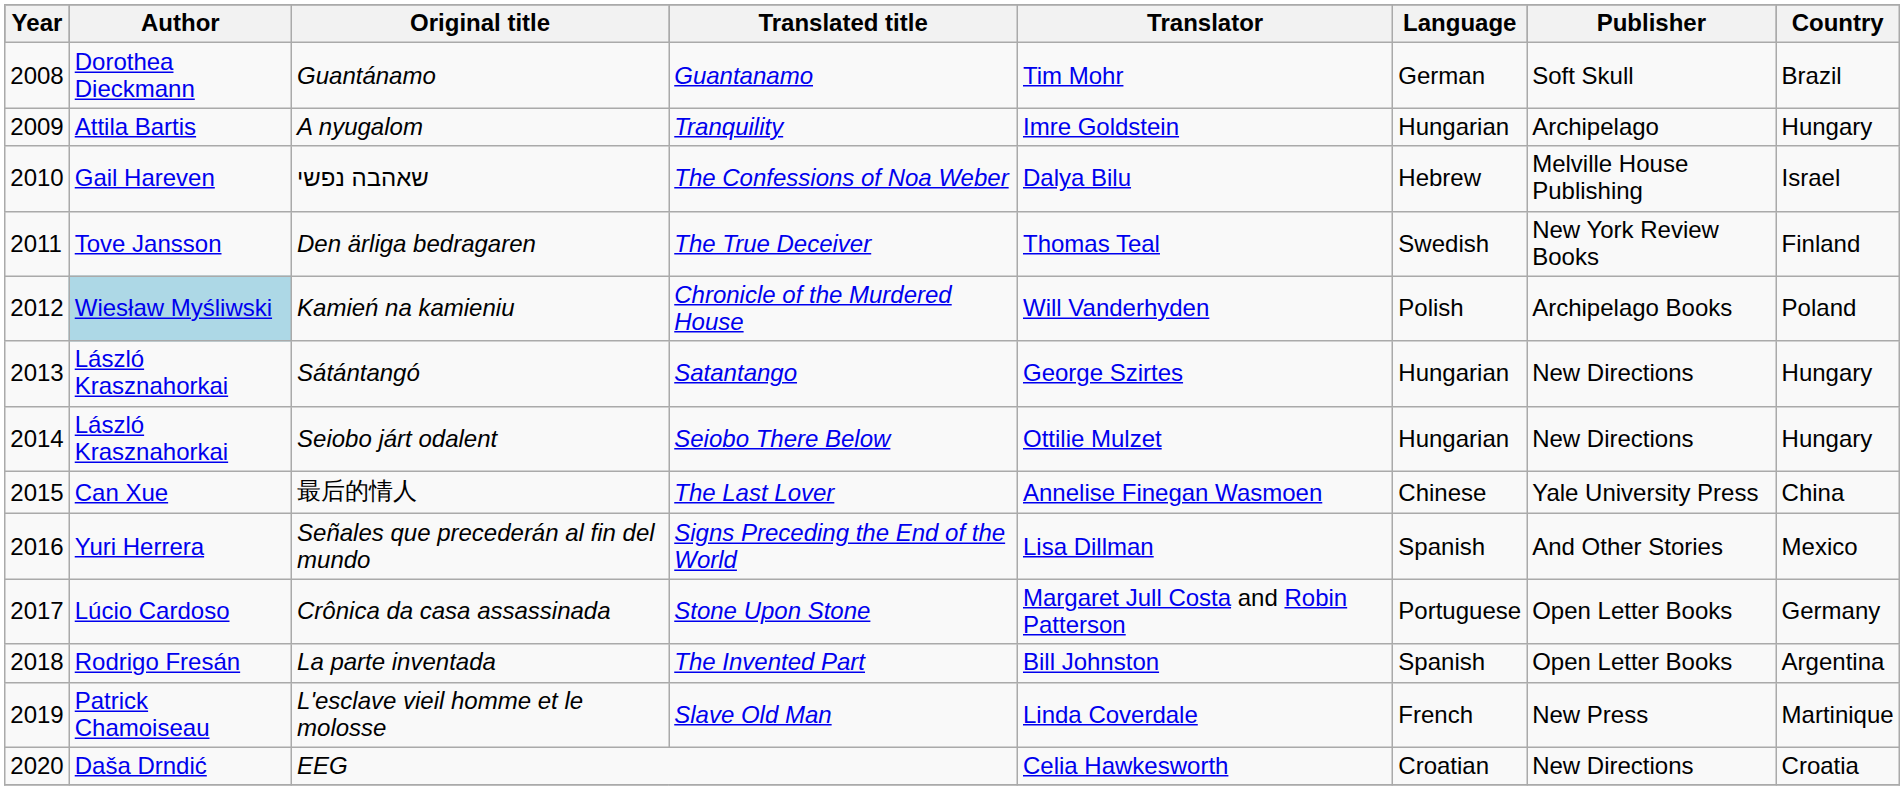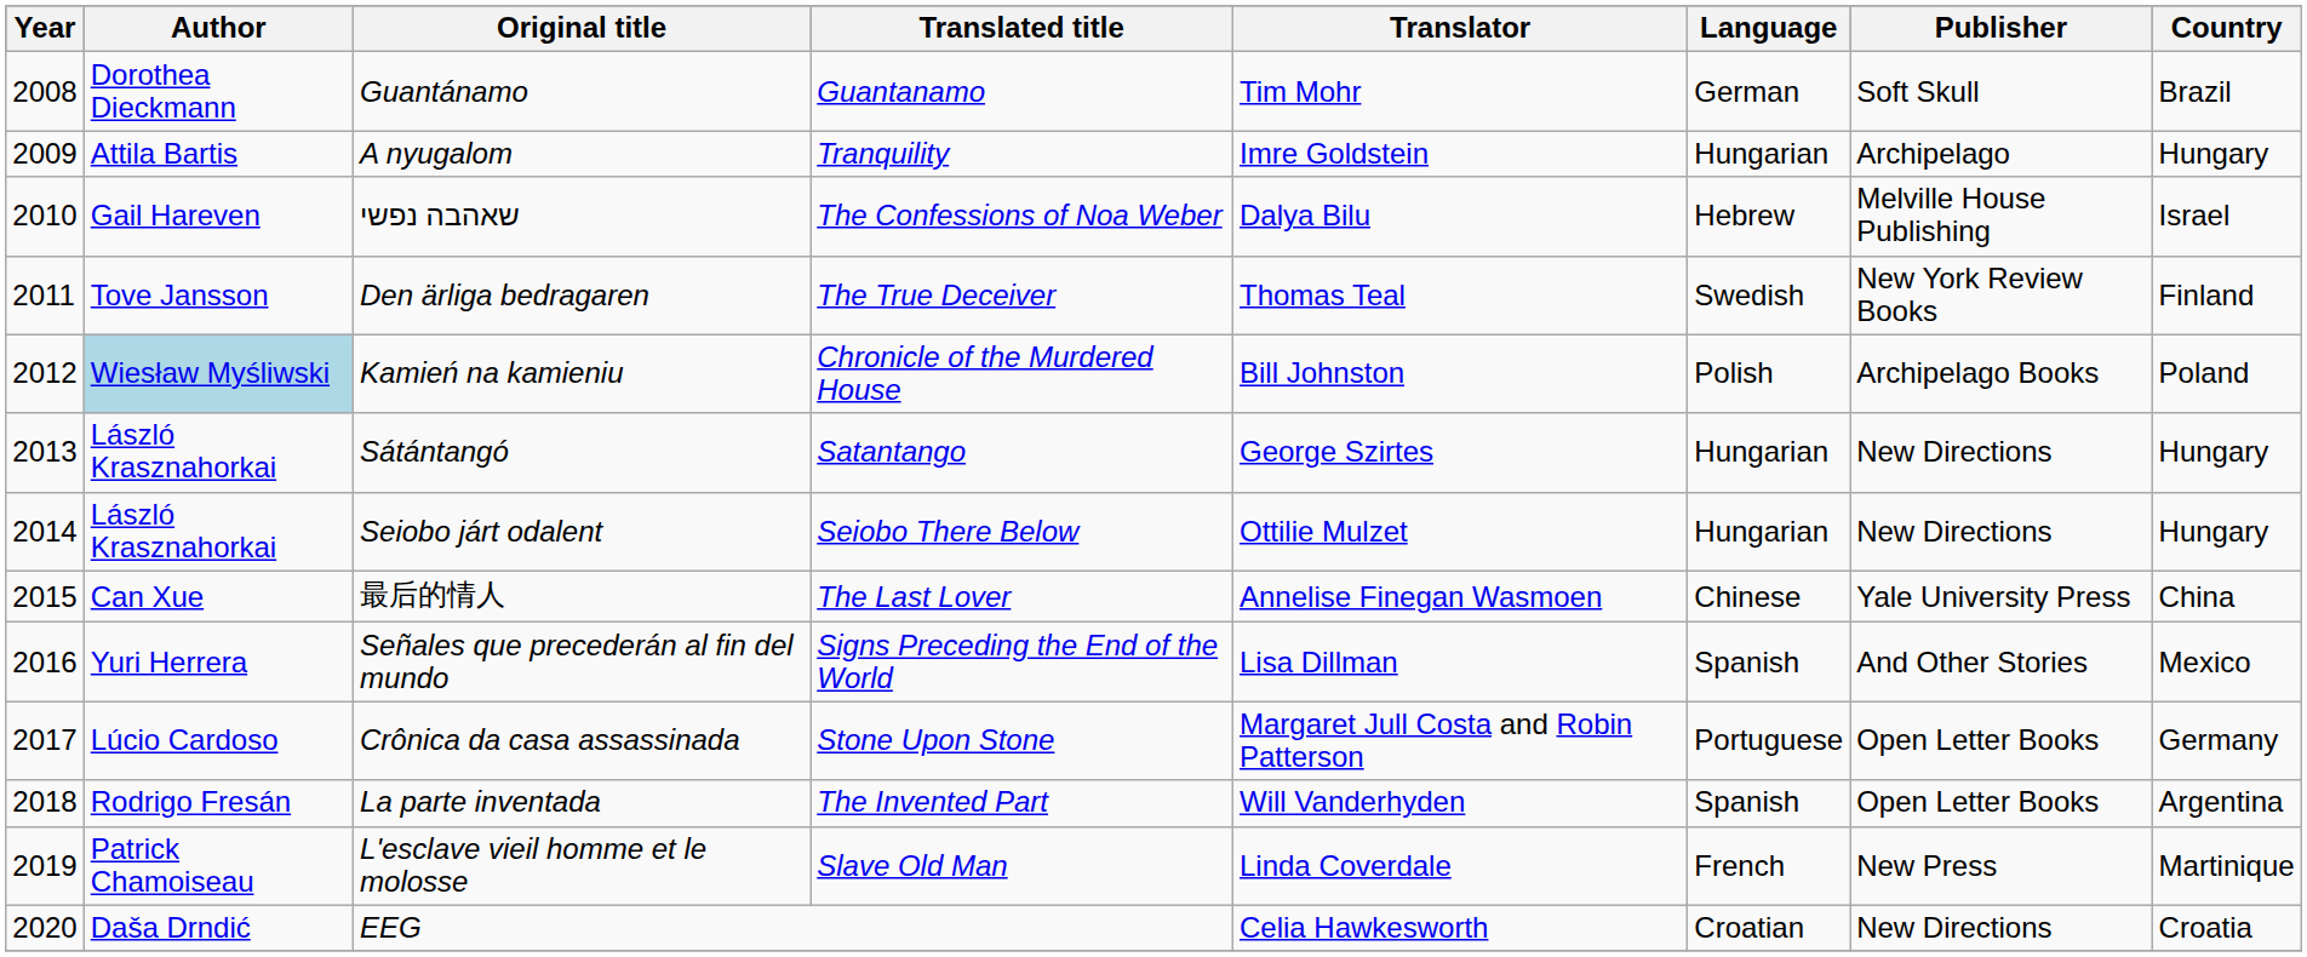 <table class="wikitable" width=100%>
 <tr bgcolor="#505050">
 <th>Year</th>
 <th>Author</th>
 <th>Original title</th>
 <th>Translated title</th>
 <th>Translator</th>
 <th>Language</th>
 <th>Publisher</th>
 <th>Country</th>
 </tr>
 <tr>
 <td>2008</td>
 <td><a href='#'>Dorothea Dieckmann</a></td>
 <td><em>Guantánamo</em></td>
 <td><em><a href='#'>Guantanamo</a></em></td>
 <td><a href='#'>Tim Mohr</a></td>
 <td>German</td>
 <td>Soft Skull</td>
 <td>Brazil</td>
 </tr>
 <tr>
 <td>2009</td>
 <td><a href='#'>Attila Bartis</a></td>
 <td><em>A nyugalom</em></td>
 <td><em><a href='#'>Tranquility</a></em></td>
 <td><a href='#'>Imre Goldstein</a></td>
 <td>Hungarian</td>
 <td>Archipelago</td>
 <td>Hungary</td>
 </tr>
 <tr>
 <td>2010</td>
 <td><a href='#'>Gail Hareven</a></td>
 <td>שאהבה נפשי</td>
 <td><em><a href='#'>The Confessions of Noa Weber</a></em></td>
 <td><a href='#'>Dalya Bilu</a></td>
 <td>Hebrew</td>
 <td>Melville House Publishing</td>
 <td>Israel</td>
 </tr>
 <tr>
 <td>2011</td>
 <td><a href='#'>Tove Jansson</a></td>
 <td><em>Den ärliga bedragaren</em></td>
 <td><em><a href='#'>The True Deceiver</a></em></td>
 <td><a href='#'>Thomas Teal</a></td>
 <td>Swedish</td>
 <td>New York Review Books</td>
 <td>Finland</td>
 </tr>
 <tr>
 <td>2012</td>
 <td style="background: lightblue;"><a href='#'>Wiesław Myśliwski</a></td>
 <td><em>Kamień na kamieniu</em></td>
 <td><em><a href='#'>Chronicle of the Murdered House</a></em></td>
-<td><a href='#'>Will Vanderhyden</a></td>
+<td><a href='#'>Bill Johnston</a></td>
 <td>Polish</td>
 <td>Archipelago Books</td>
 <td>Poland</td>
 </tr>
 <tr>
 <td>2013</td>
 <td><a href='#'>László Krasznahorkai</a></td>
 <td><em>Sátántangó</em></td>
 <td><em><a href='#'>Satantango</a></em></td>
 <td><a href='#'>George Szirtes</a></td>
 <td>Hungarian</td>
 <td>New Directions</td>
 <td>Hungary</td>
 </tr>
 <tr>
 <td>2014</td>
 <td><a href='#'>László Krasznahorkai</a></td>
 <td><em>Seiobo járt odalent</em></td>
 <td><em><a href='#'>Seiobo There Below</a></em></td>
 <td><a href='#'>Ottilie Mulzet</a></td>
 <td>Hungarian</td>
 <td>New Directions</td>
 <td>Hungary</td>
 </tr>
 <tr>
 <td>2015</td>
 <td><a href='#'>Can Xue</a></td>
 <td>最后的情人</td>
 <td><em><a href='#'>The Last Lover</a></em></td>
 <td><a href='#'>Annelise Finegan Wasmoen</a></td>
 <td>Chinese</td>
 <td>Yale University Press</td>
 <td>China</td>
 </tr>
 <tr>
 <td>2016</td>
 <td><a href='#'>Yuri Herrera</a></td>
 <td><em>Señales que precederán al fin del mundo</em></td>
 <td><em><a href='#'>Signs Preceding the End of the World</a></em></td>
 <td><a href='#'>Lisa Dillman</a></td>
 <td>Spanish</td>
 <td>And Other Stories</td>
 <td>Mexico</td>
 </tr>
 <tr>
 <td>2017</td>
 <td><a href='#'>Lúcio Cardoso</a></td>
 <td><em>Crônica da casa assassinada</em></td>
 <td><em><a href='#'>Stone Upon Stone</a></em></td>
 <td><a href='#'>Margaret Jull Costa</a> and <a href='#'>Robin Patterson</a></td>
 <td>Portuguese</td>
 <td>Open Letter Books</td>
 <td>Germany</td>
 </tr>
 <tr>
 <td>2018</td>
 <td><a href='#'>Rodrigo Fresán</a></td>
 <td><em>La parte inventada</em></td>
 <td><em><a href='#'>The Invented Part</a></em></td>
-<td><a href='#'>Bill Johnston</a></td>
+<td><a href='#'>Will Vanderhyden</a></td>
 <td>Spanish</td>
 <td>Open Letter Books</td>
 <td>Argentina</td>
 </tr>
 <tr>
 <td>2019</td>
 <td><a href='#'>Patrick Chamoiseau</a></td>
 <td><em>L'esclave vieil homme et le molosse</em></td>
 <td><em><a href='#'>Slave Old Man</a></em></td>
 <td><a href='#'>Linda Coverdale</a></td>
 <td>French</td>
 <td>New Press</td>
 <td>Martinique</td>
 </tr>
 <tr>
 <td>2020</td>
 <td><a href='#'>Daša Drndić</a></td>
 <td colspan="2"><em>EEG</em></td>
 <td><a href='#'>Celia Hawkesworth</a></td>
 <td>Croatian</td>
 <td>New Directions</td>
 <td>Croatia</td>
 </tr>
 <tr>
 </tr>
 </table>
